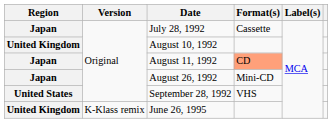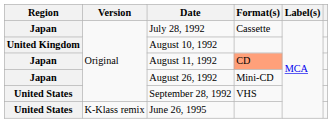 <table class="wikitable plainrowheaders">
 <tr>
 <th scope="col">Region</th>
 <th scope="col">Version</th>
 <th scope="col">Date</th>
 <th scope="col">Format(s)</th>
 <th scope="col">Label(s)</th>
 <th scope="col"></th>
 </tr>
 <tr>
 <th scope="row">Japan</th>
 <td rowspan="5">Original</td>
 <td>July 28, 1992</td>
 <td>Cassette</td>
 <td rowspan="6"><a href='#'>MCA</a></td>
 <td></td>
 </tr>
 <tr>
 <th scope="row">United Kingdom</th>
 <td>August 10, 1992</td>
 <td></td>
 <td></td>
 </tr>
 <tr>
 <th scope="row">Japan</th>
 <td>August 11, 1992</td>
 <td style="background: lightsalmon;">CD</td>
 <td></td>
 </tr>
 <tr>
 <th scope="row">Japan</th>
 <td>August 26, 1992</td>
 <td>Mini-CD</td>
 <td></td>
 </tr>
 <tr>
 <th scope="row">United States</th>
 <td>September 28, 1992</td>
 <td>VHS</td>
 <td></td>
 </tr>
 <tr>
-<th scope="row">United Kingdom</th>
+<th scope="row">United States</th>
 <td>K-Klass remix</td>
 <td>June 26, 1995</td>
 <td></td>
 <td></td>
 </tr>
 </table>
